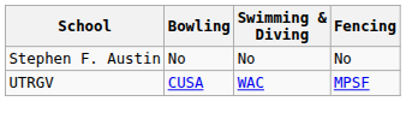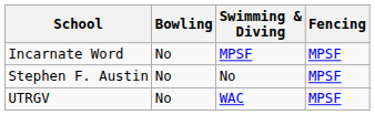 <table class="wikitable">
 <tr>
 <th>School</th>
 <th>Bowling</th>
 <th>Swimming &<br>Diving</th>
 <th>Fencing</th>
 </tr>
 <tr>
+<td>Incarnate Word</td>
+<td>No</td>
+<td><a href='#'>MPSF</a></td>
+<td><a href='#'>MPSF</a></td>
+</tr>
+<tr>
 <td>Stephen F. Austin</td>
 <td>No</td>
 <td>No</td>
-<td>No</td>
+<td><a href='#'>MPSF</a></td>
 </tr>
 <tr>
 <td>UTRGV</td>
-<td><a href='#'>CUSA</a></td>
+<td>No</td>
 <td><a href='#'>WAC</a></td>
 <td><a href='#'>MPSF</a></td>
 </tr>
 </table>
